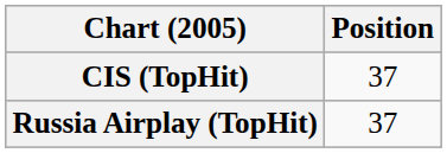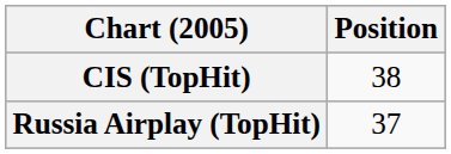 <table class="wikitable sortable plainrowheaders" style="text-align:center">
 <tr>
 <th scope="col">Chart (2005)</th>
 <th scope="col">Position</th>
 </tr>
 <tr>
 <th scope="row">CIS (TopHit)</th>
-<td>37</td>
+<td>38</td>
 </tr>
 <tr>
 <th scope="row">Russia Airplay (TopHit)</th>
 <td>37</td>
 </tr>
 </table>
